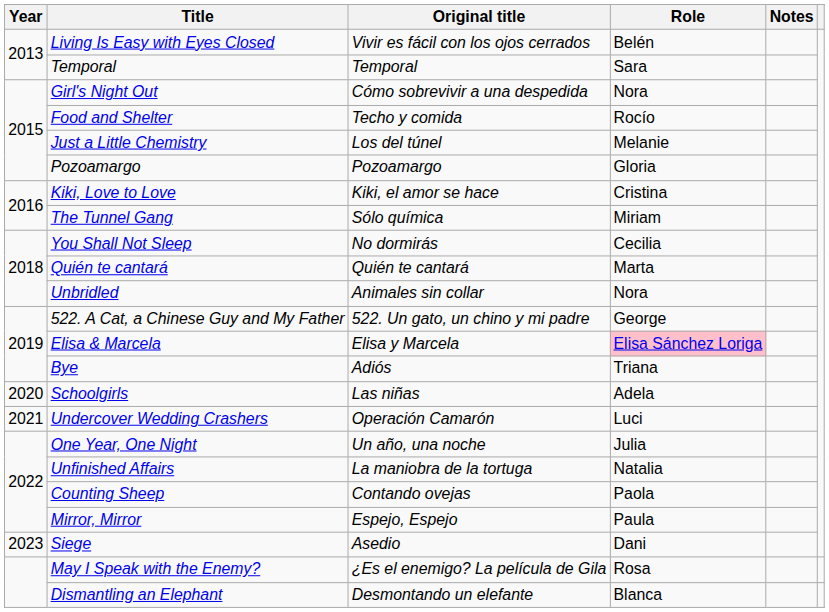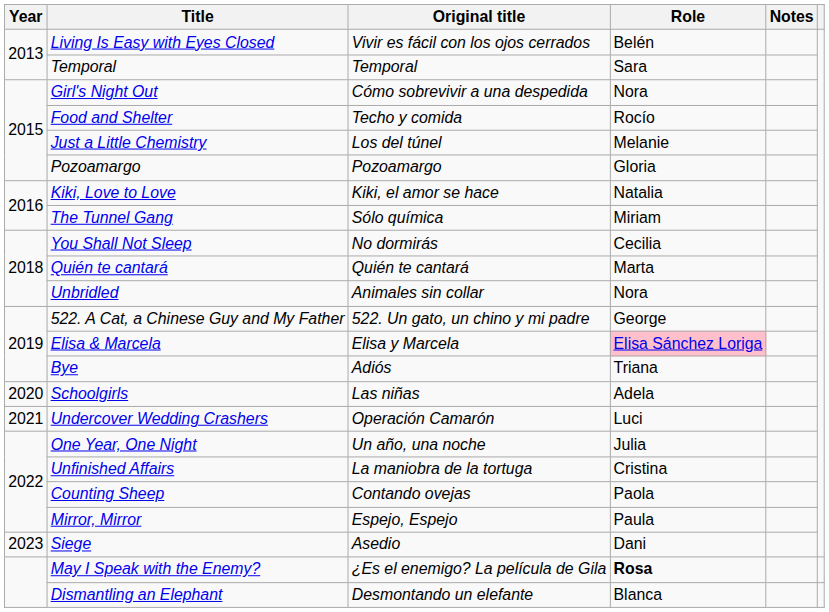 <table class="wikitable sortable">
 <tr>
 <th>Year</th>
 <th>Title</th>
 <th>Original title</th>
 <th>Role</th>
 <th class="unsortable">Notes</th>
 <th class="unsortable"></th>
 </tr>
 <tr>
 <td align = "center" rowspan = "2">2013</td>
 <td><em><a href='#'>Living Is Easy with Eyes Closed</a></em></td>
 <td><em>Vivir es fácil con los ojos cerrados</em></td>
 <td>Belén</td>
 <td></td>
 </tr>
 <tr>
 <td><em>Temporal</em></td>
 <td><em>Temporal</em></td>
 <td>Sara</td>
 <td></td>
 </tr>
 <tr>
 <td align = "center" rowspan = "4">2015</td>
 <td><em><a href='#'>Girl's Night Out</a></em></td>
 <td><em>Cómo sobrevivir a una despedida</em></td>
 <td>Nora</td>
 <td></td>
 </tr>
 <tr>
 <td><em><a href='#'>Food and Shelter</a></em></td>
 <td><em>Techo y comida</em></td>
 <td>Rocío</td>
 <td></td>
 </tr>
 <tr>
 <td><em><a href='#'>Just a Little Chemistry</a></em></td>
 <td><em>Los del túnel</em></td>
 <td>Melanie</td>
 <td></td>
 </tr>
 <tr>
 <td><em>Pozoamargo</em></td>
 <td><em>Pozoamargo</em></td>
 <td>Gloria</td>
 <td></td>
 </tr>
 <tr>
 <td align = "center" rowspan = "2">2016</td>
 <td><em><a href='#'>Kiki, Love to Love</a></em></td>
 <td><em>Kiki, el amor se hace</em></td>
-<td>Cristina</td>
+<td>Natalia</td>
 <td></td>
 </tr>
 <tr>
 <td><em><a href='#'>The Tunnel Gang</a></em></td>
 <td><em>Sólo química</em></td>
 <td>Miriam</td>
 <td></td>
 </tr>
 <tr>
 <td align = "center" rowspan = "3">2018</td>
 <td><em><a href='#'>You Shall Not Sleep</a></em></td>
 <td><em>No dormirás</em></td>
 <td>Cecilia</td>
 <td></td>
 </tr>
 <tr>
 <td><em><a href='#'>Quién te cantará</a></em></td>
 <td><em>Quién te cantará</em></td>
 <td>Marta</td>
 <td></td>
 </tr>
 <tr>
 <td><em><a href='#'>Unbridled</a></em></td>
 <td><em>Animales sin collar</em></td>
 <td>Nora</td>
 <td></td>
 </tr>
 <tr>
 <td align = "center" rowspan = "3">2019</td>
 <td><em>522. A Cat, a Chinese Guy and My Father</em></td>
 <td><em>522. Un gato, un chino y mi padre</em></td>
 <td>George</td>
 <td></td>
 </tr>
 <tr>
 <td><em><a href='#'>Elisa & Marcela</a></em></td>
 <td><em>Elisa y Marcela</em></td>
 <td style="background: pink;"><a href='#'>Elisa Sánchez Loriga</a></td>
 <td></td>
 </tr>
 <tr>
 <td><em><a href='#'>Bye</a></em></td>
 <td><em>Adiós</em></td>
 <td>Triana</td>
 <td></td>
 </tr>
 <tr>
 <td align = "center">2020</td>
 <td><em><a href='#'>Schoolgirls</a></em></td>
 <td><em>Las niñas</em></td>
 <td>Adela</td>
 <td></td>
 </tr>
 <tr>
 <td align = "center">2021</td>
 <td><em><a href='#'>Undercover Wedding Crashers</a></em></td>
 <td><em>Operación Camarón</em></td>
 <td>Luci</td>
 <td></td>
 </tr>
 <tr>
 <td align = "center" rowspan = "4">2022</td>
 <td><em><a href='#'>One Year, One Night</a></em></td>
 <td><em>Un año, una noche</em></td>
 <td>Julia</td>
 <td></td>
 </tr>
 <tr>
 <td><em><a href='#'>Unfinished Affairs</a></em></td>
 <td><em>La maniobra de la tortuga</em></td>
-<td>Natalia</td>
+<td>Cristina</td>
 <td></td>
 </tr>
 <tr>
 <td><em><a href='#'>Counting Sheep</a></em></td>
 <td><em>Contando ovejas</em></td>
 <td>Paola</td>
 <td></td>
 </tr>
 <tr>
 <td><em><a href='#'>Mirror, Mirror</a></em></td>
 <td><em>Espejo, Espejo</em></td>
 <td>Paula</td>
 <td></td>
 </tr>
 <tr>
 <td align = "center">2023</td>
 <td><em><a href='#'>Siege</a></em></td>
 <td><em>Asedio</em></td>
 <td>Dani</td>
 <td></td>
 </tr>
 <tr>
 <td rowspan = "2"></td>
 <td><em><a href='#'>May I Speak with the Enemy?</a></em></td>
 <td><em>¿Es el enemigo? La película de Gila</em></td>
-<td>Rosa</td>
+<td><strong>Rosa</strong></td>
 <td></td>
 <td></td>
 </tr>
 <tr>
 <td><em><a href='#'>Dismantling an Elephant</a></em></td>
 <td><em>Desmontando un elefante</em></td>
 <td>Blanca</td>
 <td></td>
 <td></td>
 </tr>
 </table>
